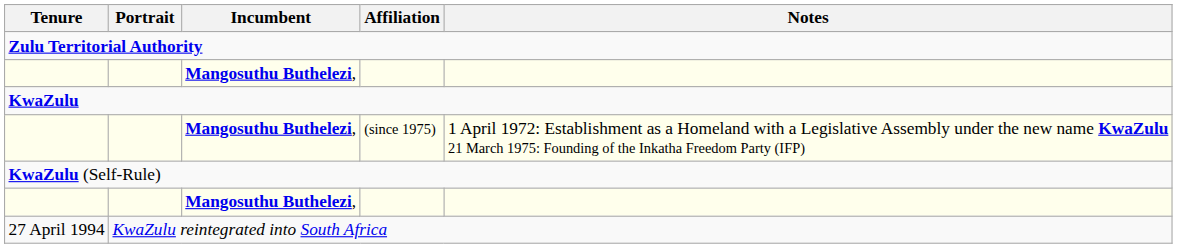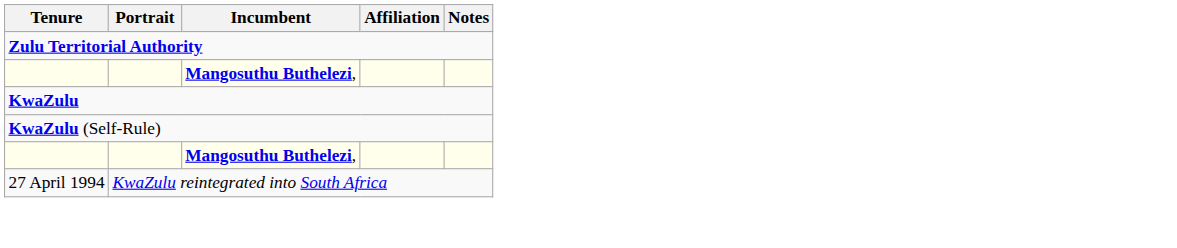 <table class="wikitable">
 <tr align=left>
 <th>Tenure</th>
 <th width=60px>Portrait</th>
 <th>Incumbent</th>
 <th>Affiliation</th>
 <th>Notes</th>
 </tr>
 <tr valign=top>
 <td colspan="5"><strong><a href='#'>Zulu Territorial Authority</a></strong></td>
 </tr>
 <tr valign=top bgcolor="#ffffec">
 <td></td>
 <td></td>
 <td><strong><a href='#'>Mangosuthu Buthelezi</a></strong>, </td>
 <td></td>
 <td></td>
 </tr>
 <tr valign=top>
 <td colspan="5"><strong><a href='#'>KwaZulu</a></strong></td>
 </tr>
-<tr valign=top bgcolor="#ffffec">
-<td></td>
-<td></td>
-<td><strong><a href='#'>Mangosuthu Buthelezi</a></strong>, </td>
-<td> <small>(since 1975)</small></td>
-<td>1 April 1972: Establishment as a Homeland with a Legislative Assembly under the new name <strong><a href='#'>KwaZulu</a></strong><br><small>21 March 1975: Founding of the Inkatha Freedom Party (IFP)</small></td>
-</tr>
 <tr valign=top>
 <td colspan="5"><strong><a href='#'>KwaZulu</a></strong> (Self-Rule)</td>
 </tr>
 <tr valign=top bgcolor="#ffffec">
 <td></td>
 <td></td>
 <td><strong><a href='#'>Mangosuthu Buthelezi</a></strong>, </td>
 <td></td>
 <td></td>
 </tr>
 <tr valign=top>
 <td>27 April 1994</td>
 <td colspan="4"><em><a href='#'>KwaZulu</a> reintegrated into <a href='#'>South Africa</a></em></td>
 </tr>
 </table>
